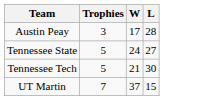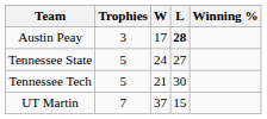 <table class="wikitable sortable" style="font-size: 95%;text-align: center;">
 <tr>
 <th>Team</th>
 <th>Trophies</th>
 <th>W</th>
 <th>L</th>
+<th>Winning %</th>
 </tr>
 <tr>
 <td>Austin Peay</td>
 <td>3</td>
 <td>17</td>
-<td>28</td>
+<td><strong>28</strong></td>
+<td></td>
 </tr>
 <tr>
 <td>Tennessee State</td>
 <td>5</td>
 <td>24</td>
 <td>27</td>
+<td></td>
 </tr>
 <tr>
 <td>Tennessee Tech</td>
 <td>5</td>
 <td>21</td>
 <td>30</td>
+<td></td>
 </tr>
 <tr>
 <td>UT Martin</td>
 <td>7</td>
 <td>37</td>
 <td>15</td>
+<td></td>
 </tr>
 </table>
